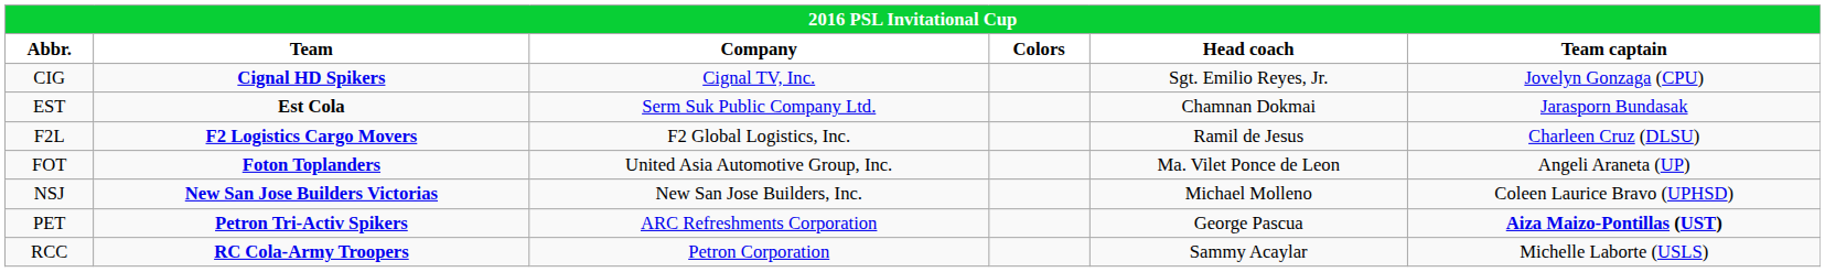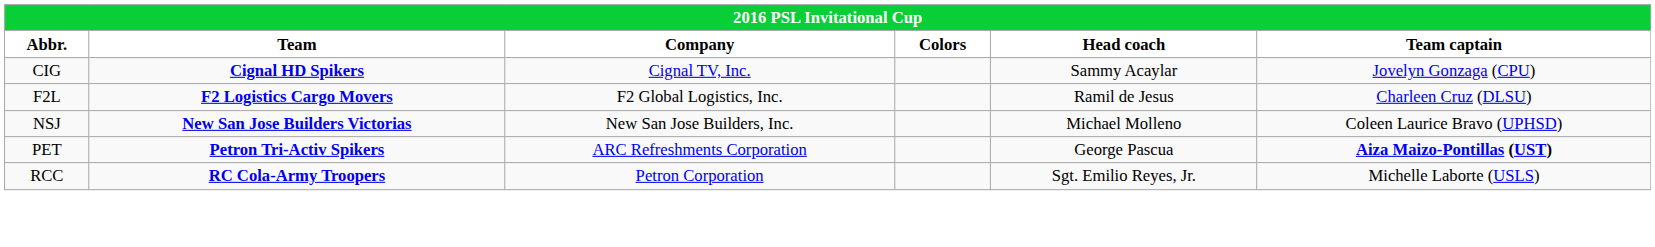 <table class="wikitable" style="width:100%; text-align:center">
 <tr>
 <th style="background:#08CF35;color:white;" colspan=6>2016 PSL Invitational Cup</th>
 </tr>
 <tr>
 <th style="background:white">Abbr.</th>
 <th style="background:white">Team</th>
 <th style="background:white">Company</th>
 <th style="background:white">Colors</th>
 <th style="background:white">Head coach</th>
 <th style="background:white">Team captain</th>
 </tr>
 <tr>
 <td>CIG</td>
 <td><strong><a href='#'>Cignal HD Spikers</a></strong></td>
 <td><a href='#'>Cignal TV, Inc.</a></td>
 <td> </td>
-<td>Sgt. Emilio Reyes, Jr.</td>
+<td>Sammy Acaylar</td>
 <td><a href='#'>Jovelyn Gonzaga</a> (<a href='#'>CPU</a>)</td>
-</tr>
-<tr>
-<td>EST</td>
-<td><strong>Est Cola</strong></td>
-<td><a href='#'>Serm Suk Public Company Ltd.</a></td>
-<td>  </td>
-<td>Chamnan Dokmai</td>
-<td><a href='#'>Jarasporn Bundasak</a></td>
 </tr>
 <tr>
 <td>F2L</td>
 <td><strong><a href='#'>F2 Logistics Cargo Movers</a></strong></td>
 <td>F2 Global Logistics, Inc.</td>
 <td>  </td>
 <td>Ramil de Jesus</td>
 <td><a href='#'>Charleen Cruz</a> (<a href='#'>DLSU</a>)</td>
-</tr>
-<tr>
-<td>FOT</td>
-<td><strong><a href='#'>Foton Toplanders</a></strong></td>
-<td>United Asia Automotive Group, Inc.</td>
-<td> </td>
-<td>Ma. Vilet Ponce de Leon</td>
-<td>Angeli Araneta (<a href='#'>UP</a>)</td>
 </tr>
 <tr>
 <td>NSJ</td>
 <td><strong><a href='#'>New San Jose Builders Victorias</a></strong></td>
 <td>New San Jose Builders, Inc.</td>
 <td>  </td>
 <td>Michael Molleno</td>
 <td>Coleen Laurice Bravo (<a href='#'>UPHSD</a>)</td>
 </tr>
 <tr>
 <td>PET</td>
 <td><strong><a href='#'>Petron Tri-Activ Spikers</a></strong></td>
 <td><a href='#'>ARC Refreshments Corporation</a></td>
 <td>  </td>
 <td>George Pascua</td>
 <td><strong><a href='#'>Aiza Maizo-Pontillas</a> (<a href='#'>UST</a>)</strong></td>
 </tr>
 <tr>
 <td>RCC</td>
 <td><strong><a href='#'>RC Cola-Army Troopers</a></strong></td>
 <td><a href='#'>Petron Corporation</a></td>
 <td>  </td>
-<td>Sammy Acaylar</td>
+<td>Sgt. Emilio Reyes, Jr.</td>
 <td>Michelle Laborte (<a href='#'>USLS</a>)</td>
 </tr>
 </table>
